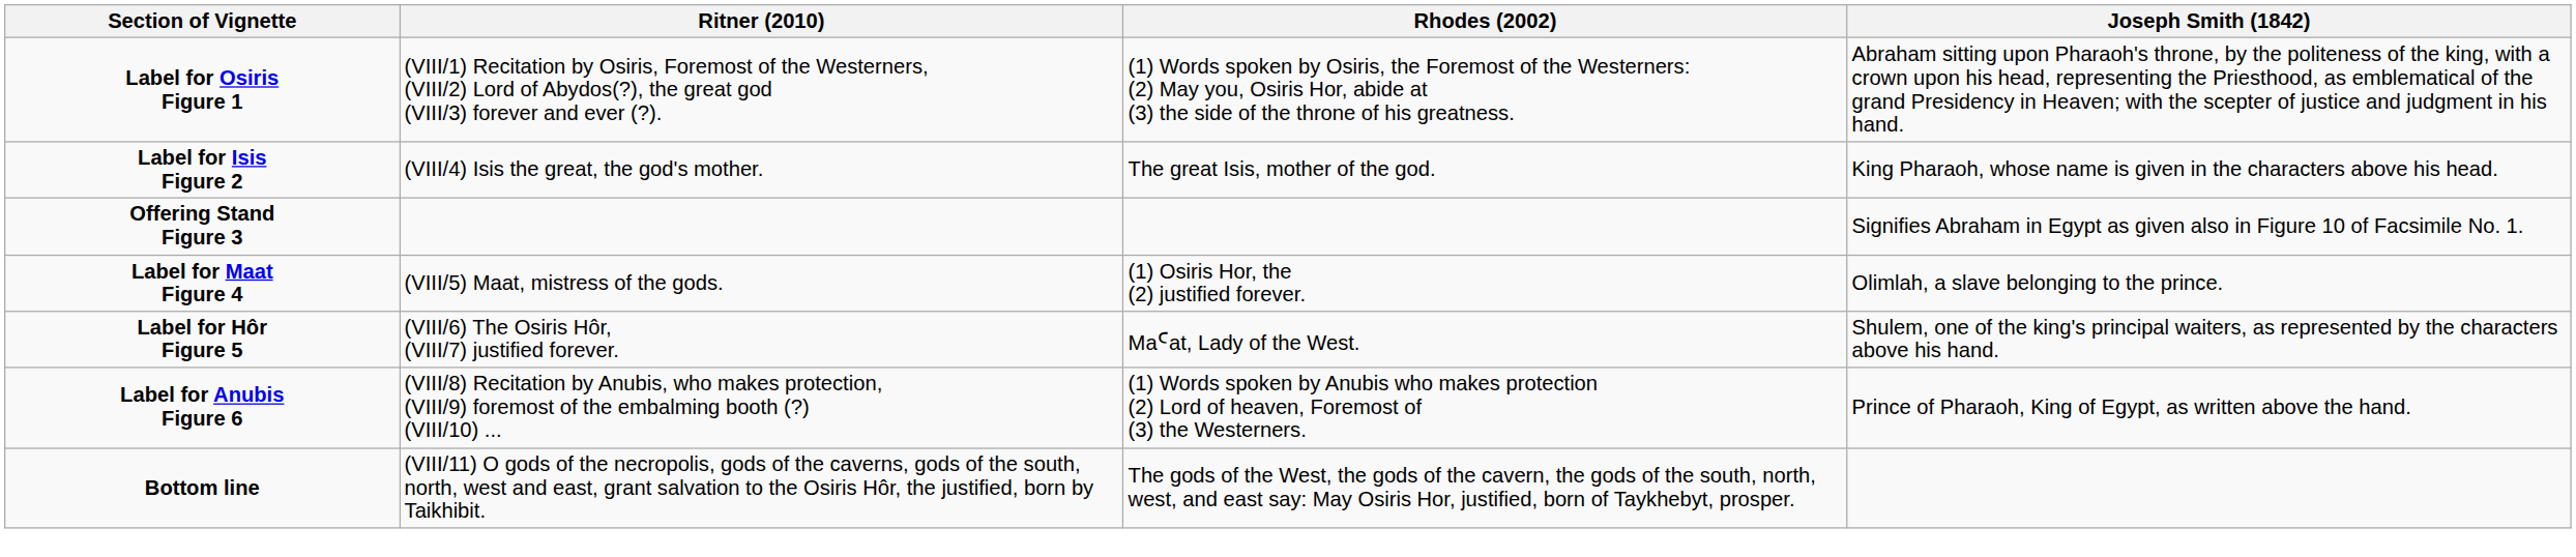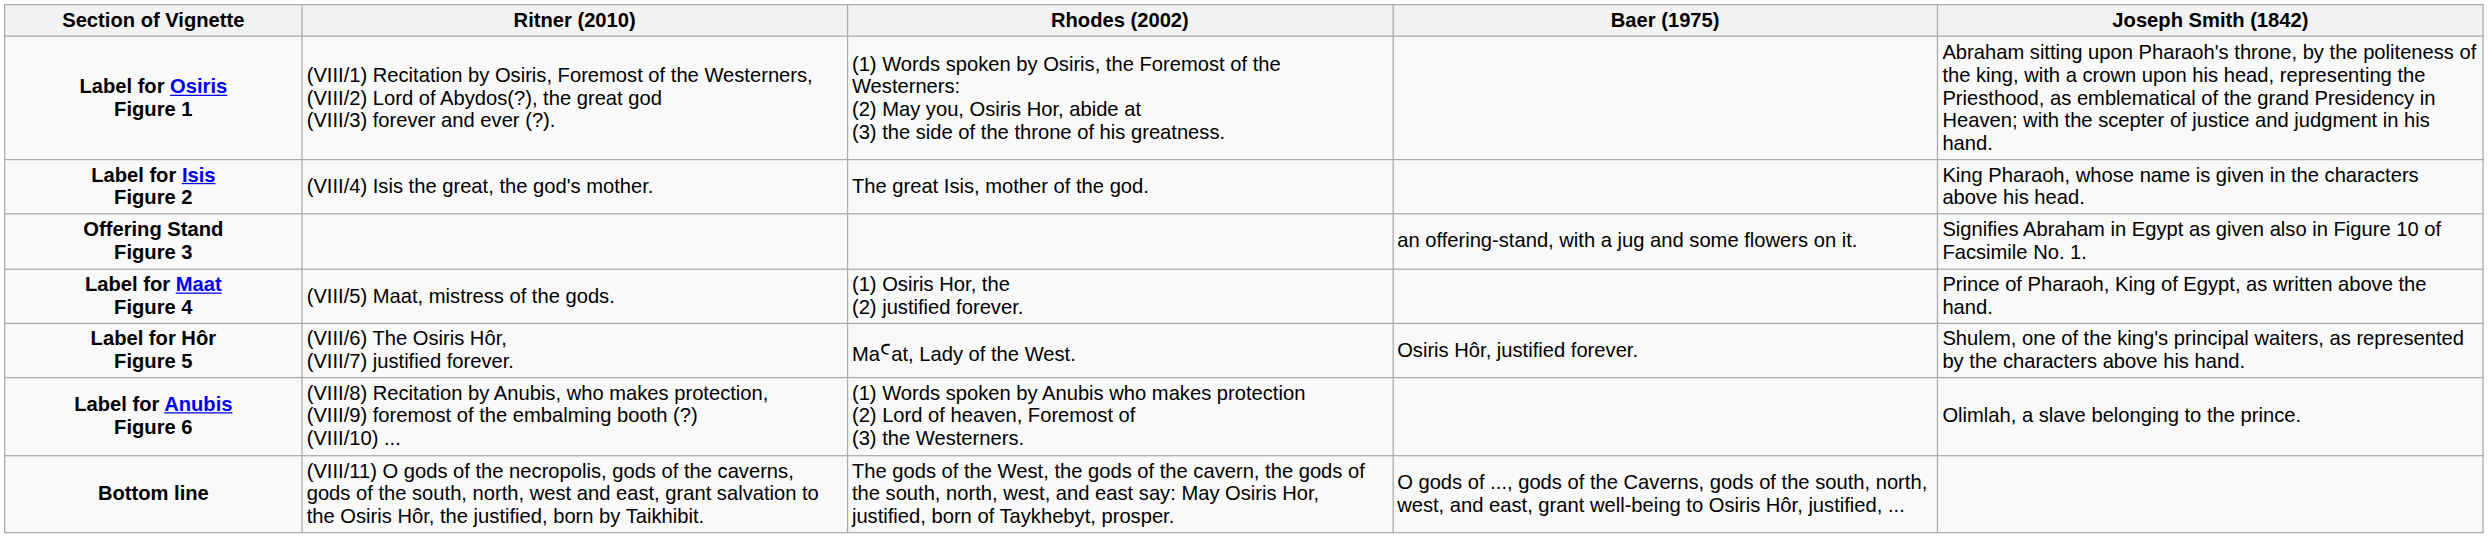 <table class="wikitable">
 <tr>
 <th style="width: 12%;">Section of Vignette</th>
 <th style="width:22%;">Ritner (2010)</th>
 <th style="width: 22%;">Rhodes (2002)</th>
+<th style="width: 22%;">Baer (1975)</th>
 <th style="width: 22%;">Joseph Smith (1842)</th>
 </tr>
 <tr>
 <td style="text-align: center;"><strong>Label for <a href='#'>Osiris</a> <br> Figure 1</strong></td>
 <td>(VIII/1) Recitation by Osiris, Foremost of the Westerners,<br>(VIII/2) Lord of Abydos(?), the great god <br> (VIII/3) forever and ever (?).</td>
 <td>(1) Words spoken by Osiris, the Foremost of the Westerners:<br>(2) May you, Osiris Hor, abide at <br>(3) the side of the throne of his greatness.</td>
+<td></td>
 <td>Abraham sitting upon Pharaoh's throne, by the politeness of the king, with a crown upon his head, representing the Priesthood, as emblematical of the grand Presidency in Heaven; with the scepter of justice and judgment in his hand.</td>
 </tr>
 <tr>
 <td style="text-align: center;"><strong>Label for <a href='#'>Isis</a> <br> Figure 2</strong></td>
 <td>(VIII/4) Isis the great, the god's mother.</td>
 <td>The great Isis, mother of the god.</td>
+<td></td>
 <td>King Pharaoh, whose name is given in the characters above his head.</td>
 </tr>
 <tr>
 <td style="text-align: center;"><strong>Offering Stand <br> Figure 3</strong></td>
 <td></td>
 <td></td>
+<td>an offering-stand, with a jug and some flowers on it.</td>
 <td>Signifies Abraham in Egypt as given also in Figure 10 of Facsimile No. 1.</td>
 </tr>
 <tr>
 <td style="text-align: center;"><strong>Label for <a href='#'>Maat</a> <br> Figure 4</strong></td>
 <td>(VIII/5) Maat, mistress of the gods.</td>
 <td>(1) Osiris Hor, the <br> (2) justified forever.</td>
-<td>Olimlah, a slave belonging to the prince.</td>
+<td></td>
+<td>Prince of Pharaoh, King of Egypt, as written above the hand.</td>
 </tr>
 <tr>
 <td style="text-align: center;"><strong>Label for Hôr <br> Figure 5</strong></td>
 <td>(VIII/6) The Osiris Hôr, <br> (VIII/7) justified forever.</td>
 <td>Ma<big>Ꜥ</big>at, Lady of the West.</td>
+<td>Osiris Hôr, justified forever.</td>
 <td>Shulem, one of the king's principal waiters, as represented by the characters above his hand.</td>
 </tr>
 <tr>
 <td style="text-align: center;"><strong>Label for <a href='#'>Anubis</a> <br> Figure 6</strong></td>
 <td>(VIII/8) Recitation by Anubis, who makes protection, <br> (VIII/9) foremost of the embalming booth (?)<br> (VIII/10) ...</td>
 <td>(1) Words spoken by Anubis who makes protection <br> (2) Lord of heaven, Foremost of <br> (3) the Westerners.</td>
-<td>Prince of Pharaoh, King of Egypt, as written above the hand.</td>
+<td></td>
+<td>Olimlah, a slave belonging to the prince.</td>
 </tr>
 <tr>
 <td style="text-align: center;"><strong>Bottom line</strong></td>
 <td>(VIII/11) O gods of the necropolis, gods of the caverns, gods of the south, north, west and east, grant salvation to the Osiris Hôr, the justified, born by Taikhibit.</td>
 <td>The gods of the West, the gods of the cavern, the gods of the south, north, west, and east say: May Osiris Hor, justified, born of Taykhebyt, prosper.</td>
+<td>O gods of ..., gods of the Caverns, gods of the south, north, west, and east, grant well-being to Osiris Hôr, justified, ...</td>
 <td></td>
 </tr>
 </table>
